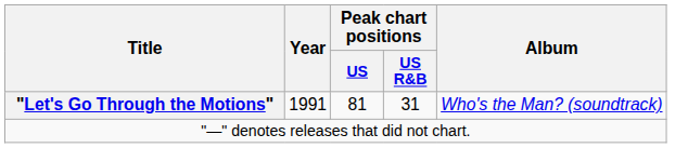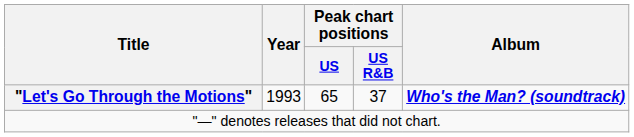 <table class="wikitable plainrowheaders" style="text-align:center;" border="1">
 <tr>
 <th scope="col" rowspan="2" style="width:16em;">Title</th>
 <th scope="col" rowspan="2">Year</th>
 <th scope="col" colspan="2">Peak chart positions</th>
 <th scope="col" rowspan="2">Album</th>
 </tr>
 <tr>
 <th scope="col" style="width:3em;font-size:90%;"><a href='#'>US</a><br></th>
 <th scope="col" style="width:3em;font-size:90%;"><a href='#'>US R&B</a><br></th>
 </tr>
 <tr>
 <th scope="row">"<a href='#'>Let's Go Through the Motions</a>"</th>
-<td>1991</td>
-<td>81</td>
-<td>31</td>
-<td><em><a href='#'>Who's the Man? (soundtrack)</a></em></td>
+<td>1993</td>
+<td>65</td>
+<td>37</td>
+<td><strong><em><a href='#'>Who's the Man? (soundtrack)</a></em></strong></td>
 </tr>
 <tr>
 <td colspan="11" style="font-size:90%">"—" denotes releases that did not chart.</td>
 </tr>
 </table>
